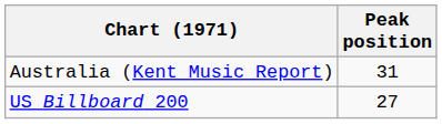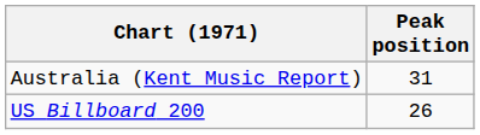 <table class="wikitable">
 <tr>
 <th>Chart (1971)</th>
 <th>Peak<br>position</th>
 </tr>
 <tr>
 <td>Australia (<a href='#'>Kent Music Report</a>)</td>
 <td style="text-align:center;">31</td>
 </tr>
 <tr>
 <td><a href='#'>US <em>Billboard</em> 200</a></td>
-<td align="center">27</td>
+<td align="center">26</td>
 </tr>
 </table>
